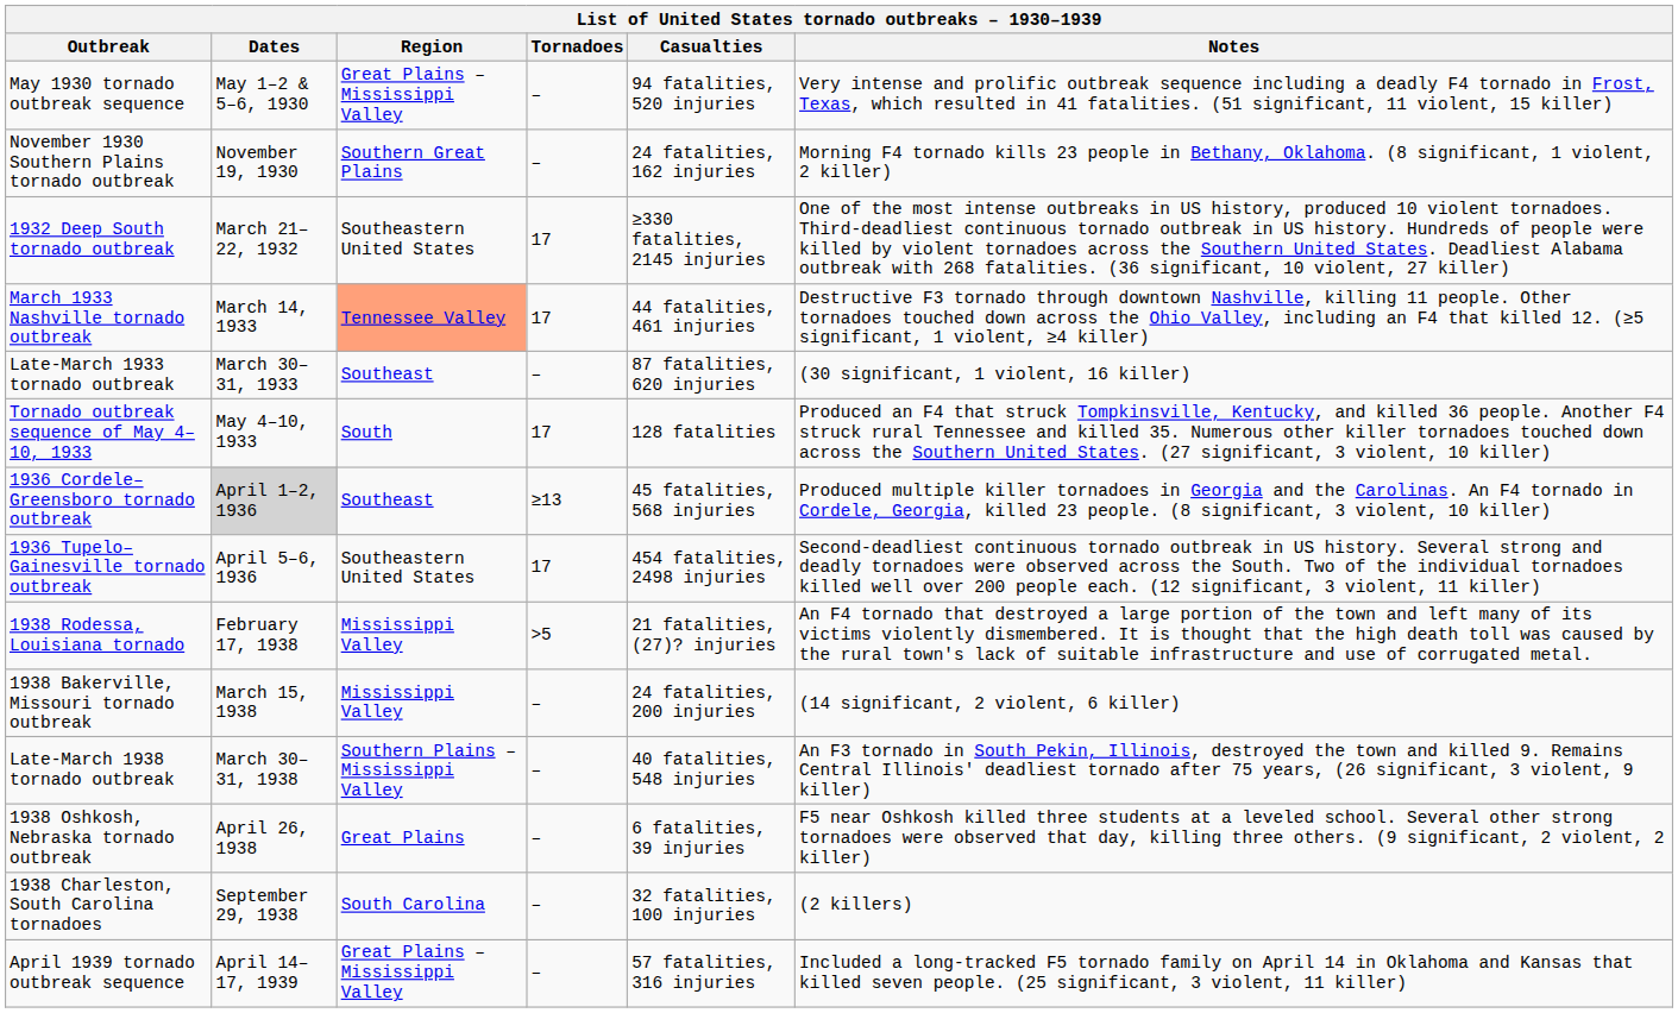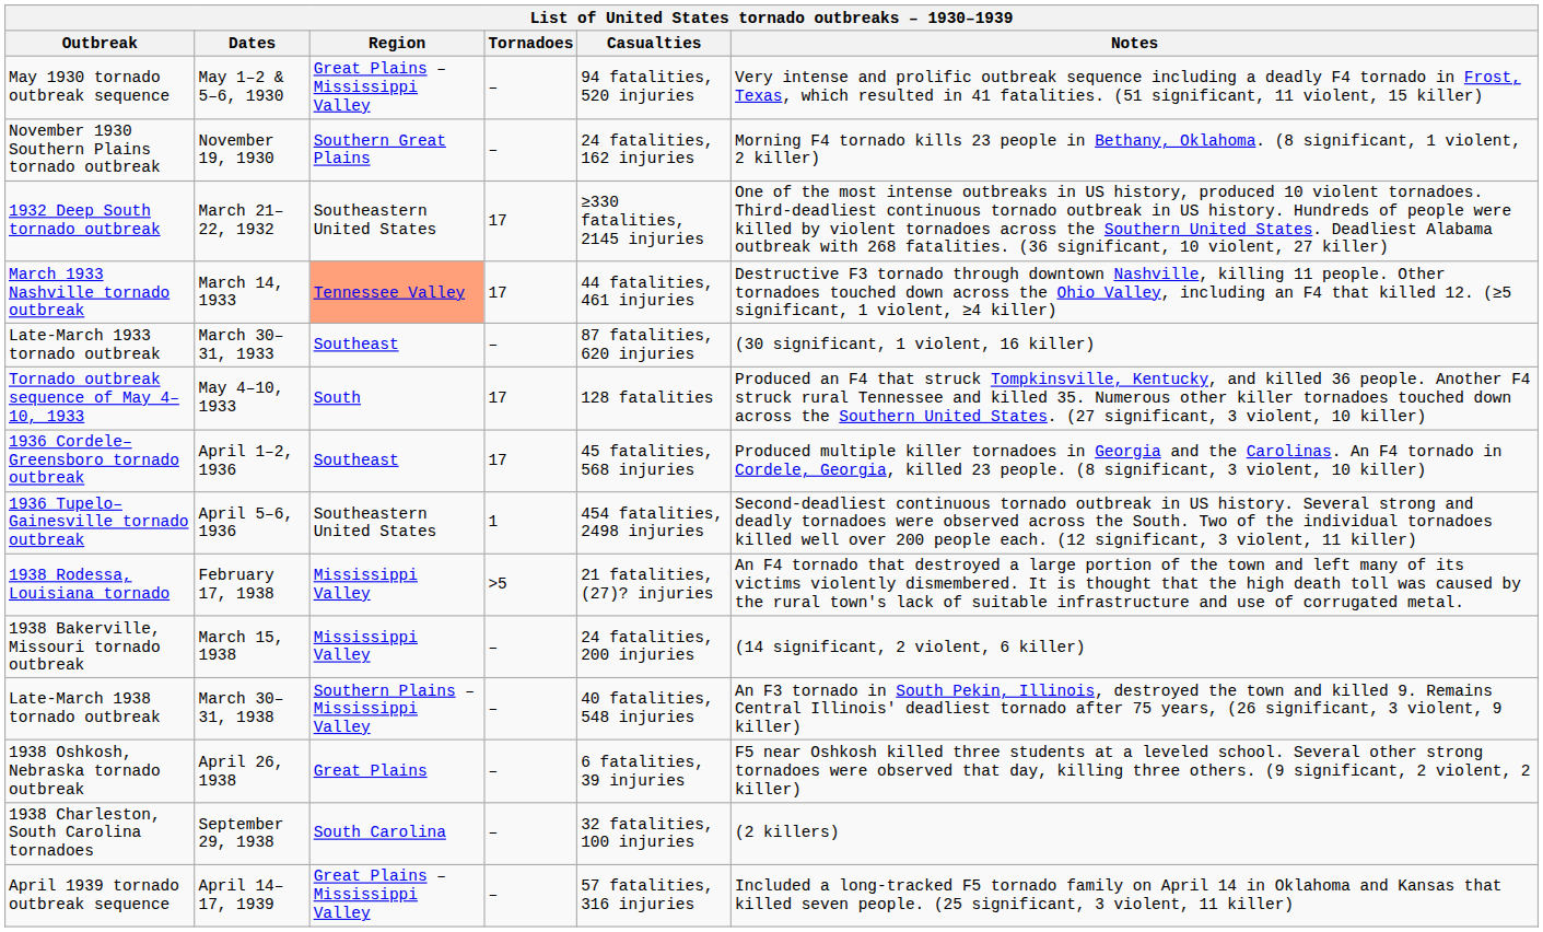 <table class="wikitable collapsible sortable" style="width:100%;">
 <tr>
 <th colspan="8">List of United States tornado outbreaks – 1930–1939</th>
 </tr>
 <tr>
 <th scope="col">Outbreak</th>
 <th scope="col">Dates</th>
 <th scope="col" class="unsortable">Region</th>
 <th scope="col">Tornadoes</th>
 <th scope="col">Casualties</th>
 <th scope="col">Notes</th>
 </tr>
 <tr>
 <td>May 1930 tornado outbreak sequence</td>
 <td>May 1–2 & 5–6, 1930</td>
 <td><a href='#'>Great Plains</a> – <a href='#'>Mississippi Valley</a></td>
 <td>–</td>
 <td>94 fatalities, 520 injuries</td>
 <td>Very intense and prolific outbreak sequence including a deadly F4 tornado in <a href='#'>Frost, Texas</a>, which resulted in 41 fatalities. (51 significant, 11 violent, 15 killer)</td>
 </tr>
 <tr>
 <td>November 1930 Southern Plains tornado outbreak</td>
 <td>November 19, 1930</td>
 <td><a href='#'>Southern Great Plains</a></td>
 <td>–</td>
 <td>24 fatalities, 162 injuries</td>
 <td>Morning F4 tornado kills 23 people in <a href='#'>Bethany, Oklahoma</a>. (8 significant, 1 violent, 2 killer)</td>
 </tr>
 <tr>
 <td><a href='#'>1932 Deep South tornado outbreak</a></td>
 <td>March 21–22, 1932</td>
 <td>Southeastern United States</td>
 <td>17</td>
 <td>≥330 fatalities, 2145 injuries</td>
 <td>One of the most intense outbreaks in US history, produced 10 violent tornadoes. Third-deadliest continuous tornado outbreak in US history. Hundreds of people were killed by violent tornadoes across the <a href='#'>Southern United States</a>. Deadliest Alabama outbreak with 268 fatalities. (36 significant, 10 violent, 27 killer)</td>
 </tr>
 <tr>
 <td><a href='#'>March 1933 Nashville tornado outbreak</a></td>
 <td>March 14, 1933</td>
 <td style="background: lightsalmon;"><a href='#'>Tennessee Valley</a></td>
 <td>17</td>
 <td>44 fatalities, 461 injuries</td>
 <td>Destructive F3 tornado through downtown <a href='#'>Nashville</a>, killing 11 people. Other tornadoes touched down across the <a href='#'>Ohio Valley</a>, including an F4 that killed 12. (≥5 significant, 1 violent, ≥4 killer)</td>
 </tr>
 <tr>
 <td>Late-March 1933 tornado outbreak</td>
 <td>March 30–31, 1933</td>
 <td><a href='#'>Southeast</a></td>
 <td>–</td>
 <td>87 fatalities, 620 injuries</td>
 <td>(30 significant, 1 violent, 16 killer)</td>
 </tr>
 <tr>
 <td><a href='#'>Tornado outbreak sequence of May 4–10, 1933</a></td>
 <td>May 4–10, 1933</td>
 <td><a href='#'>South</a></td>
 <td>17</td>
 <td>128 fatalities</td>
 <td>Produced an F4 that struck <a href='#'>Tompkinsville, Kentucky</a>, and killed 36 people. Another F4 struck rural Tennessee and killed 35. Numerous other killer tornadoes touched down across the <a href='#'>Southern United States</a>. (27 significant, 3 violent, 10 killer)</td>
 </tr>
 <tr>
 <td><a href='#'>1936 Cordele–Greensboro tornado outbreak</a></td>
-<td style="background: lightgrey;">April 1–2, 1936</td>
+<td>April 1–2, 1936</td>
 <td><a href='#'>Southeast</a></td>
-<td>≥13</td>
+<td>17</td>
 <td>45 fatalities, 568 injuries</td>
 <td>Produced multiple killer tornadoes in <a href='#'>Georgia</a> and the <a href='#'>Carolinas</a>. An F4 tornado in <a href='#'>Cordele, Georgia</a>, killed 23 people. (8 significant, 3 violent, 10 killer)</td>
 </tr>
 <tr>
 <td><a href='#'>1936 Tupelo–Gainesville tornado outbreak</a></td>
 <td>April 5–6, 1936</td>
 <td>Southeastern United States</td>
-<td>17</td>
+<td>1</td>
 <td>454 fatalities, 2498 injuries</td>
 <td>Second-deadliest continuous tornado outbreak in US history. Several strong and deadly tornadoes were observed across the South. Two of the individual tornadoes killed well over 200 people each. (12 significant, 3 violent, 11 killer)</td>
 </tr>
 <tr>
 <td><a href='#'>1938 Rodessa, Louisiana tornado</a></td>
 <td>February 17, 1938</td>
 <td><a href='#'>Mississippi Valley</a></td>
 <td>>5</td>
 <td>21 fatalities, (27)? injuries</td>
 <td>An F4 tornado that destroyed a large portion of the town and left many of its victims violently dismembered. It is thought that the high death toll was caused by the rural town's lack of suitable infrastructure and use of corrugated metal.</td>
 </tr>
 <tr>
 <td>1938 Bakerville, Missouri tornado outbreak</td>
 <td>March 15, 1938</td>
 <td><a href='#'>Mississippi Valley</a></td>
 <td>–</td>
 <td>24 fatalities, 200 injuries</td>
 <td>(14 significant, 2 violent, 6 killer)</td>
 </tr>
 <tr>
 <td>Late-March 1938 tornado outbreak</td>
 <td>March 30–31, 1938</td>
 <td><a href='#'>Southern Plains</a> – <a href='#'>Mississippi Valley</a></td>
 <td>–</td>
 <td>40 fatalities, 548 injuries</td>
 <td>An F3 tornado in <a href='#'>South Pekin, Illinois</a>, destroyed the town and killed 9. Remains Central Illinois' deadliest tornado after 75 years, (26 significant, 3 violent, 9 killer)</td>
 </tr>
 <tr>
 <td>1938 Oshkosh, Nebraska tornado outbreak</td>
 <td>April 26, 1938</td>
 <td><a href='#'>Great Plains</a></td>
 <td>–</td>
 <td>6 fatalities, 39 injuries</td>
 <td>F5 near Oshkosh killed three students at a leveled school. Several other strong tornadoes were observed that day, killing three others. (9 significant, 2 violent, 2 killer)</td>
 </tr>
 <tr>
 <td>1938 Charleston, South Carolina tornadoes</td>
 <td>September 29, 1938</td>
 <td><a href='#'>South Carolina</a></td>
 <td>–</td>
 <td>32 fatalities, 100 injuries</td>
 <td>(2 killers)</td>
 </tr>
 <tr>
 <td>April 1939 tornado outbreak sequence</td>
 <td>April 14–17, 1939</td>
 <td><a href='#'>Great Plains</a> – <a href='#'>Mississippi Valley</a></td>
 <td>–</td>
 <td>57 fatalities, 316 injuries</td>
 <td>Included a long-tracked F5 tornado family on April 14 in Oklahoma and Kansas that killed seven people. (25 significant, 3 violent, 11 killer)</td>
 </tr>
 </table>
